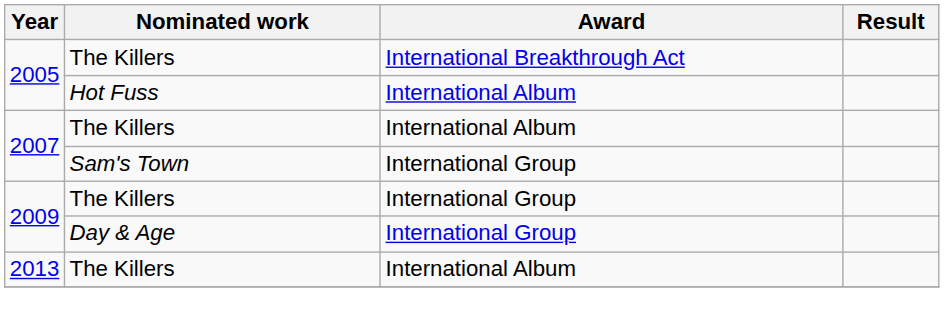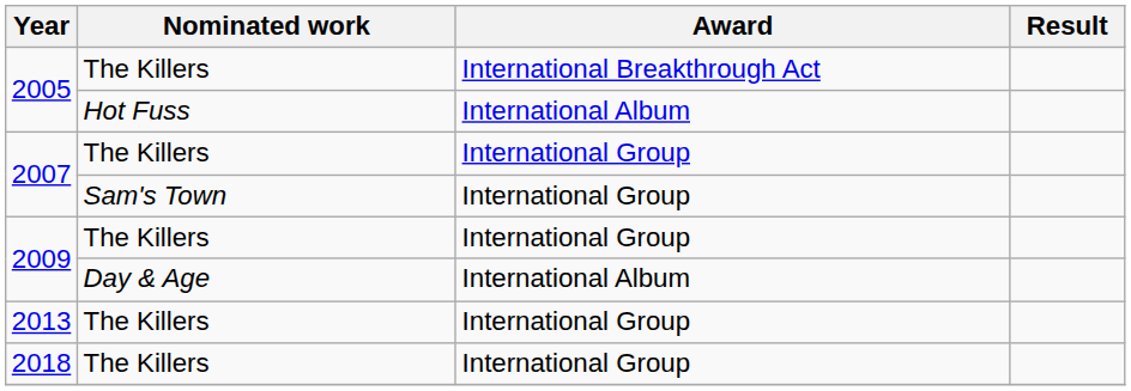 <table class="wikitable">
 <tr>
 <th>Year</th>
 <th width="220">Nominated work</th>
 <th width="325">Award</th>
 <th width="62">Result</th>
 </tr>
 <tr>
 <td rowspan="2"><a href='#'>2005</a></td>
 <td>The Killers</td>
 <td><a href='#'>International Breakthrough Act</a></td>
 <td></td>
 </tr>
 <tr>
 <td><em>Hot Fuss</em></td>
 <td><a href='#'>International Album</a></td>
 <td></td>
 </tr>
 <tr>
 <td rowspan="2"><a href='#'>2007</a></td>
 <td>The Killers</td>
-<td>International Album</td>
+<td><a href='#'>International Group</a></td>
 <td></td>
 </tr>
 <tr>
 <td><em>Sam's Town</em></td>
 <td>International Group</td>
 <td></td>
 </tr>
 <tr>
 <td rowspan="2"><a href='#'>2009</a></td>
 <td>The Killers</td>
 <td>International Group</td>
 <td></td>
 </tr>
 <tr>
 <td><em>Day & Age</em></td>
-<td><a href='#'>International Group</a></td>
+<td>International Album</td>
 <td></td>
 </tr>
 <tr>
 <td><a href='#'>2013</a></td>
 <td>The Killers</td>
-<td>International Album</td>
+<td>International Group</td>
+<td></td>
+</tr>
+<tr>
+<td><a href='#'>2018</a></td>
+<td>The Killers</td>
+<td>International Group</td>
 <td></td>
 </tr>
 <tr>
 </tr>
 </table>
